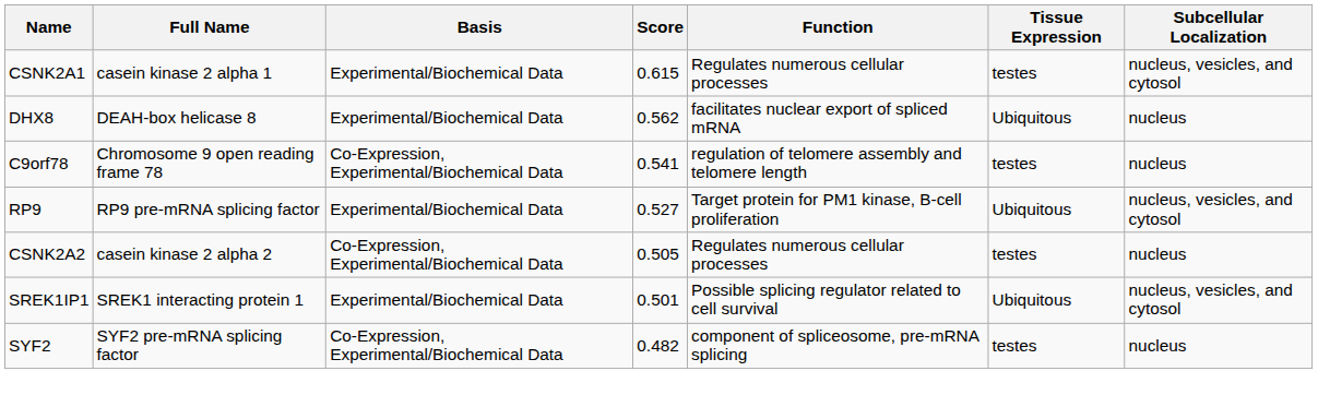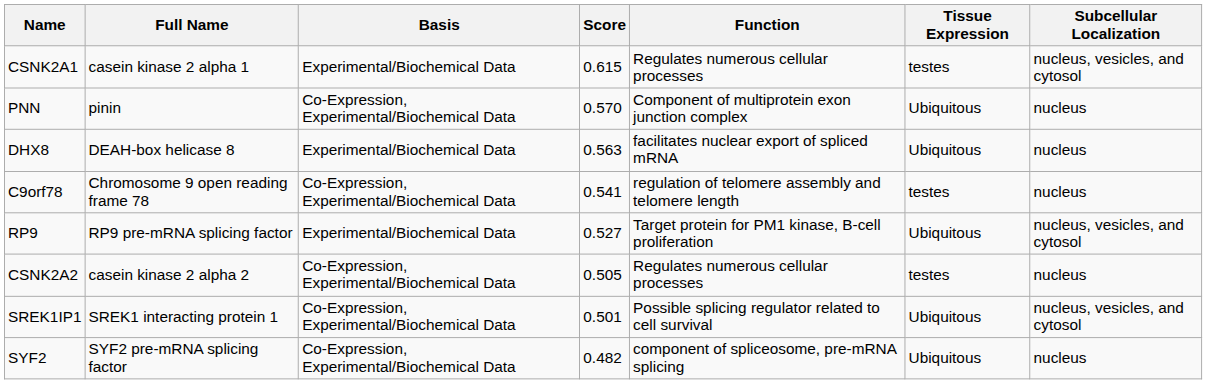 <table class="wikitable">
 <tr>
 <th>Name</th>
 <th>Full Name</th>
 <th>Basis</th>
 <th>Score</th>
 <th>Function</th>
 <th>Tissue Expression</th>
 <th>Subcellular Localization</th>
 </tr>
 <tr>
 <td>CSNK2A1</td>
 <td>casein kinase 2 alpha 1</td>
 <td>Experimental/Biochemical Data</td>
 <td>0.615</td>
 <td>Regulates numerous cellular processes</td>
 <td>testes</td>
 <td>nucleus, vesicles, and  cytosol</td>
 </tr>
 <tr>
+<td>PNN</td>
+<td>pinin</td>
+<td>Co-Expression, Experimental/Biochemical Data</td>
+<td>0.570</td>
+<td>Component of  multiprotein exon junction complex</td>
+<td>Ubiquitous</td>
+<td>nucleus</td>
+</tr>
+<tr>
 <td>DHX8</td>
 <td>DEAH-box helicase 8</td>
 <td>Experimental/Biochemical Data</td>
-<td>0.562</td>
+<td>0.563</td>
 <td>facilitates nuclear  export of spliced mRNA</td>
 <td>Ubiquitous</td>
 <td>nucleus</td>
 </tr>
 <tr>
 <td>C9orf78</td>
 <td>Chromosome 9 open reading frame 78</td>
 <td>Co-Expression, Experimental/Biochemical Data</td>
 <td>0.541</td>
 <td>regulation of telomere  assembly and telomere length</td>
 <td>testes</td>
 <td>nucleus</td>
 </tr>
 <tr>
 <td>RP9</td>
 <td>RP9 pre-mRNA splicing  factor</td>
 <td>Experimental/Biochemical Data</td>
 <td>0.527</td>
 <td>Target protein for PM1  kinase, B-cell proliferation</td>
 <td>Ubiquitous</td>
 <td>nucleus, vesicles, and  cytosol</td>
 </tr>
 <tr>
 <td>CSNK2A2</td>
 <td>casein kinase 2 alpha 2</td>
 <td>Co-Expression, Experimental/Biochemical Data</td>
 <td>0.505</td>
 <td>Regulates numerous  cellular processes</td>
 <td>testes</td>
 <td>nucleus</td>
 </tr>
 <tr>
 <td>SREK1IP1</td>
 <td>SREK1 interacting  protein 1</td>
-<td>Experimental/Biochemical Data</td>
+<td>Co-Expression, Experimental/Biochemical Data</td>
 <td>0.501</td>
 <td>Possible splicing  regulator related to cell survival</td>
 <td>Ubiquitous</td>
 <td>nucleus, vesicles, and  cytosol</td>
 </tr>
 <tr>
 <td>SYF2</td>
 <td>SYF2 pre-mRNA splicing  factor</td>
 <td>Co-Expression, Experimental/Biochemical Data</td>
 <td>0.482</td>
 <td>component of spliceosome,  pre-mRNA splicing</td>
-<td>testes</td>
+<td>Ubiquitous</td>
 <td>nucleus</td>
 </tr>
 </table>
